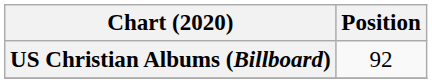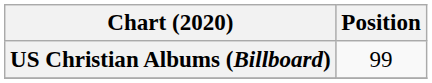 <table class="wikitable sortable plainrowheaders" style="text-align:center">
 <tr>
 <th scope="col">Chart (2020)</th>
 <th scope="col">Position</th>
 </tr>
 <tr>
 <th scope="row">US Christian Albums (<em>Billboard</em>)</th>
-<td>92</td>
+<td>99</td>
 </tr>
 <tr>
 </tr>
 </table>
